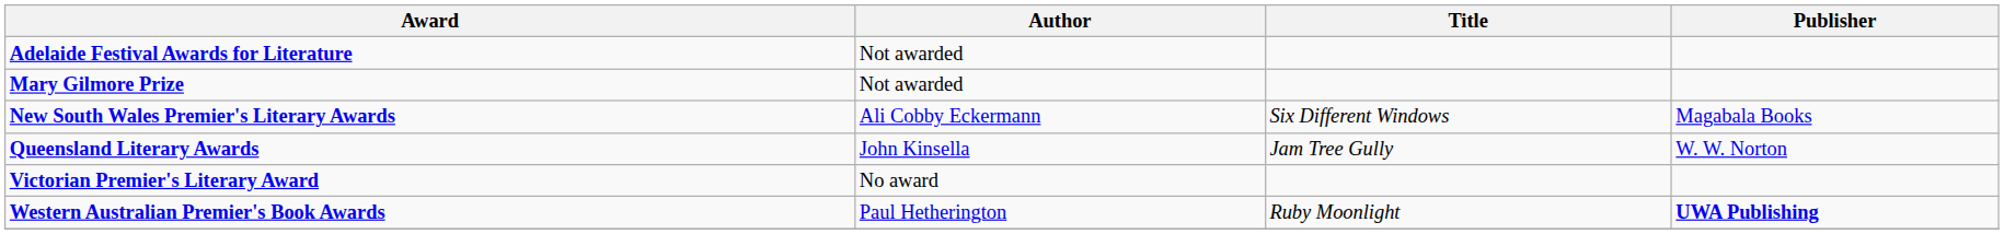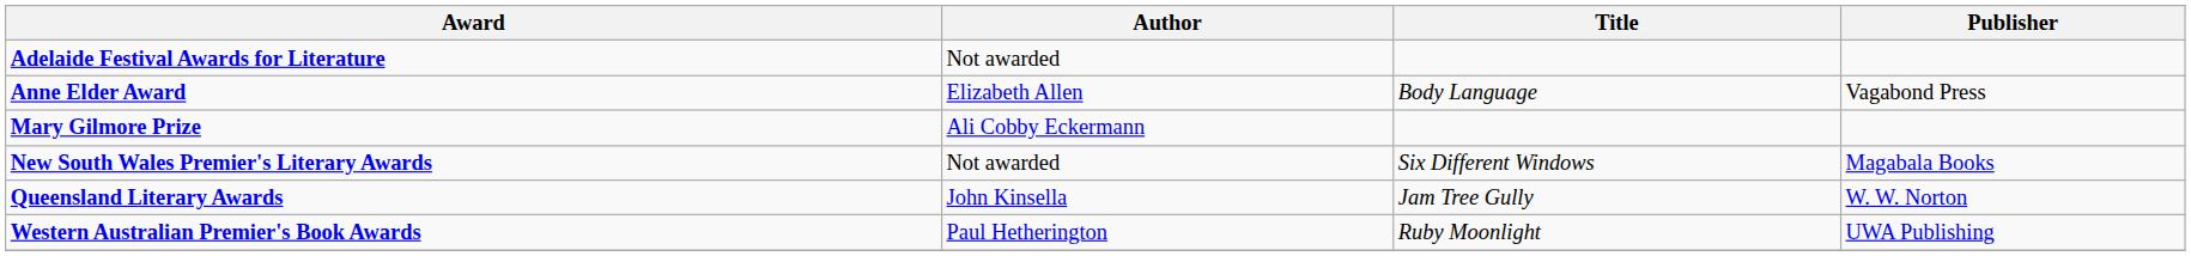 <table class="wikitable" width=100%>
 <tr>
 <th>Award</th>
 <th>Author</th>
 <th>Title</th>
 <th>Publisher</th>
 </tr>
 <tr>
 <td><strong><a href='#'>Adelaide Festival Awards for Literature</a></strong></td>
 <td>Not awarded</td>
 <td></td>
 <td></td>
 </tr>
 <tr>
+<td><strong><a href='#'>Anne Elder Award</a></strong></td>
+<td><a href='#'>Elizabeth Allen</a></td>
+<td><em>Body Language</em></td>
+<td>Vagabond Press</td>
+</tr>
+<tr>
 <td><strong><a href='#'>Mary Gilmore Prize</a></strong></td>
-<td>Not awarded</td>
+<td><a href='#'>Ali Cobby Eckermann</a></td>
 <td></td>
 <td></td>
 </tr>
 <tr>
 <td><strong><a href='#'>New South Wales Premier's Literary Awards</a></strong></td>
-<td><a href='#'>Ali Cobby Eckermann</a></td>
+<td>Not awarded</td>
 <td><em>Six Different Windows</em></td>
 <td><a href='#'>Magabala Books</a></td>
 </tr>
 <tr>
 <td><strong><a href='#'>Queensland Literary Awards</a></strong></td>
 <td><a href='#'>John Kinsella</a></td>
 <td><em>Jam Tree Gully</em></td>
 <td><a href='#'>W. W. Norton</a></td>
 </tr>
 <tr>
-<td><strong><a href='#'>Victorian Premier's Literary Award</a></strong></td>
-<td>No award</td>
-<td></td>
-<td></td>
-</tr>
-<tr>
 <td><strong><a href='#'>Western Australian Premier's Book Awards</a></strong></td>
 <td><a href='#'>Paul Hetherington</a></td>
 <td><em>Ruby Moonlight</em></td>
-<td><strong><a href='#'>UWA Publishing</a></strong></td>
+<td><a href='#'>UWA Publishing</a></td>
 </tr>
 <tr>
 </tr>
 </table>
